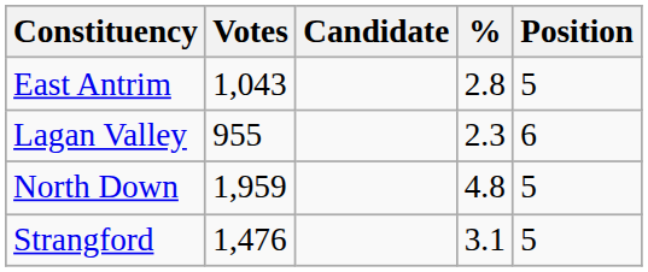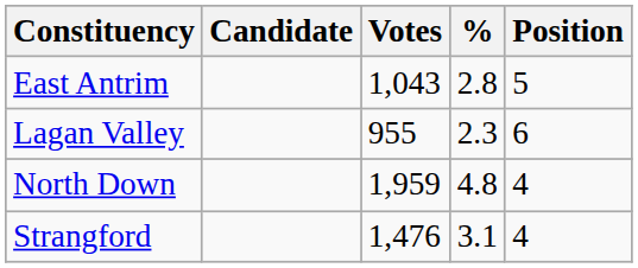 <table class="wikitable sortable">
 <tr>
 <th>Constituency</th>
+<th>Candidate</th>
 <th>Votes</th>
-<th>Candidate</th>
 <th>%</th>
 <th>Position</th>
 </tr>
 <tr>
 <td><a href='#'>East Antrim</a></td>
+<td></td>
 <td>1,043</td>
-<td></td>
 <td>2.8</td>
 <td>5</td>
 </tr>
 <tr>
 <td><a href='#'>Lagan Valley</a></td>
+<td></td>
 <td>955</td>
-<td></td>
 <td>2.3</td>
 <td>6</td>
 </tr>
 <tr>
 <td><a href='#'>North Down</a></td>
+<td></td>
 <td>1,959</td>
-<td></td>
 <td>4.8</td>
-<td>5</td>
+<td>4</td>
 </tr>
 <tr>
 <td><a href='#'>Strangford</a></td>
+<td></td>
 <td>1,476</td>
-<td></td>
 <td>3.1</td>
-<td>5</td>
+<td>4</td>
 </tr>
 </table>
